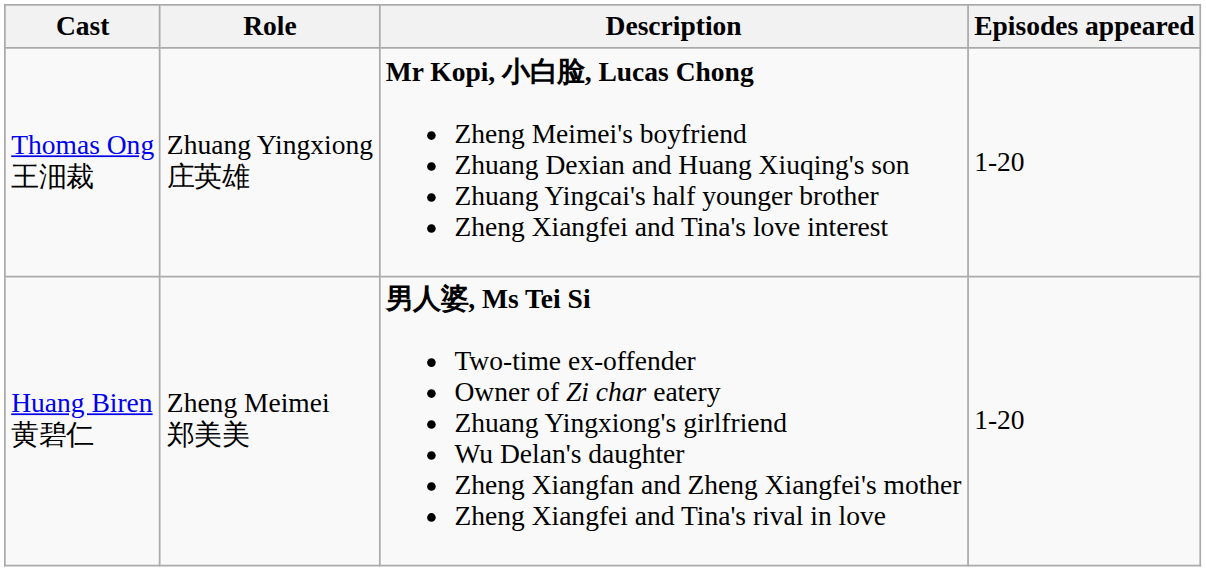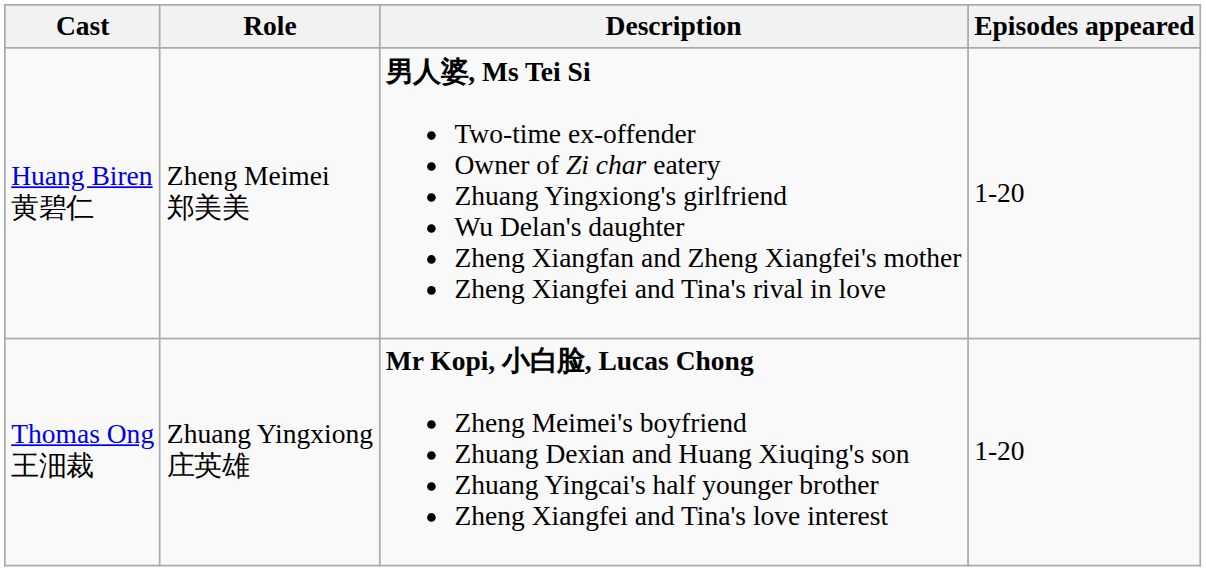 <table class="wikitable">
 <tr>
 <th>Cast</th>
 <th>Role</th>
 <th>Description</th>
 <th>Episodes appeared</th>
 </tr>
 <tr>
+<td><a href='#'>Huang Biren</a><br>黄碧仁</td>
+<td>Zheng Meimei<br>郑美美</td>
+<td><strong>男人婆, Ms Tei Si</strong><br><ul><li>Two-time ex-offender</li><li>Owner of <em>Zi char</em> eatery</li><li>Zhuang Yingxiong's girlfriend</li><li>Wu Delan's daughter</li><li>Zheng Xiangfan and Zheng Xiangfei's mother</li><li>Zheng Xiangfei and Tina's rival in love</li></ul></td>
+<td>1-20</td>
+</tr>
+<tr>
 <td><a href='#'>Thomas Ong</a> <br> 王沺裁</td>
 <td>Zhuang Yingxiong <br> 庄英雄</td>
 <td><strong>Mr Kopi, 小白脸, Lucas Chong</strong><br><ul><li>Zheng Meimei's boyfriend</li><li>Zhuang Dexian and Huang Xiuqing's son</li><li>Zhuang Yingcai's half younger brother</li><li>Zheng Xiangfei and Tina's love interest</li></ul></td>
 <td>1-20</td>
 </tr>
-<tr>
-<td><a href='#'>Huang Biren</a><br>黄碧仁</td>
-<td>Zheng Meimei<br>郑美美</td>
-<td><strong>男人婆, Ms Tei Si</strong><br><ul><li>Two-time ex-offender</li><li>Owner of <em>Zi char</em> eatery</li><li>Zhuang Yingxiong's girlfriend</li><li>Wu Delan's daughter</li><li>Zheng Xiangfan and Zheng Xiangfei's mother</li><li>Zheng Xiangfei and Tina's rival in love</li></ul></td>
-<td>1-20</td>
-</tr>
 </table>
